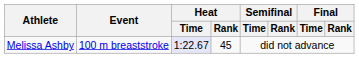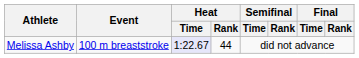 <table class=wikitable style="font-size:90%">
 <tr>
 <th rowspan="2">Athlete</th>
 <th rowspan="2">Event</th>
 <th colspan="2">Heat</th>
 <th colspan="2">Semifinal</th>
 <th colspan="2">Final</th>
 </tr>
 <tr style="font-size:95%">
 <th>Time</th>
 <th>Rank</th>
 <th>Time</th>
 <th>Rank</th>
 <th>Time</th>
 <th>Rank</th>
 </tr>
 <tr align=center>
 <td align=left><a href='#'>Melissa Ashby</a></td>
 <td align=left><a href='#'>100 m breaststroke</a></td>
 <td style="background: lavender;">1:22.67</td>
-<td>45</td>
+<td>44</td>
 <td colspan=4>did not advance</td>
 </tr>
 </table>
